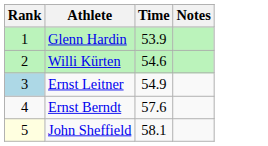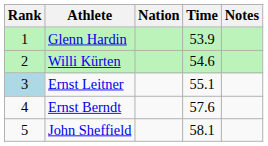 <table class="wikitable sortable" style="text-align:center">
 <tr>
 <th>Rank</th>
 <th>Athlete</th>
+<th>Nation</th>
 <th>Time</th>
 <th>Notes</th>
 </tr>
 <tr bgcolor=bbf3bb>
 <td>1</td>
 <td align=left><a href='#'>Glenn Hardin</a></td>
+<td align=left></td>
 <td>53.9</td>
 <td></td>
 </tr>
 <tr bgcolor=bbf3bb>
 <td>2</td>
 <td align=left><a href='#'>Willi Kürten</a></td>
+<td align=left></td>
 <td>54.6</td>
 <td></td>
 </tr>
 <tr>
 <td style="background: lightblue;">3</td>
 <td align=left><a href='#'>Ernst Leitner</a></td>
-<td>54.9</td>
+<td align=left></td>
+<td>55.1</td>
 <td></td>
 </tr>
 <tr>
 <td>4</td>
 <td align=left><a href='#'>Ernst Berndt</a></td>
+<td align=left></td>
 <td>57.6</td>
 <td></td>
 </tr>
 <tr>
-<td style="background: lightyellow;">5</td>
+<td>5</td>
 <td align=left><a href='#'>John Sheffield</a></td>
+<td align=left></td>
 <td>58.1</td>
 <td></td>
 </tr>
 </table>
